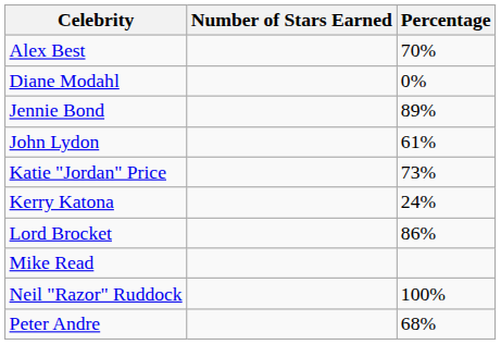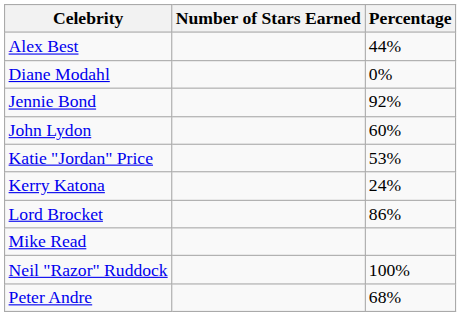 <table class=wikitable >
 <tr>
 <th>Celebrity</th>
 <th>Number of Stars Earned</th>
 <th>Percentage</th>
 </tr>
 <tr>
 <td><a href='#'>Alex Best</a></td>
 <td></td>
-<td>70%</td>
+<td>44%</td>
 </tr>
 <tr>
 <td><a href='#'>Diane Modahl</a></td>
 <td></td>
 <td>0%</td>
 </tr>
 <tr>
 <td><a href='#'>Jennie Bond</a></td>
 <td></td>
-<td>89%</td>
+<td>92%</td>
 </tr>
 <tr>
 <td><a href='#'>John Lydon</a></td>
 <td></td>
-<td>61%</td>
+<td>60%</td>
 </tr>
 <tr>
 <td><a href='#'>Katie "Jordan" Price</a></td>
 <td></td>
-<td>73%</td>
+<td>53%</td>
 </tr>
 <tr>
 <td><a href='#'>Kerry Katona</a></td>
 <td></td>
 <td>24%</td>
 </tr>
 <tr>
 <td><a href='#'>Lord Brocket</a></td>
 <td></td>
 <td>86%</td>
 </tr>
 <tr>
 <td><a href='#'>Mike Read</a></td>
 <td></td>
 <td></td>
 </tr>
 <tr>
 <td><a href='#'>Neil "Razor" Ruddock</a></td>
 <td></td>
 <td>100%</td>
 </tr>
 <tr>
 <td><a href='#'>Peter Andre</a></td>
 <td></td>
 <td>68%</td>
 </tr>
 </table>
